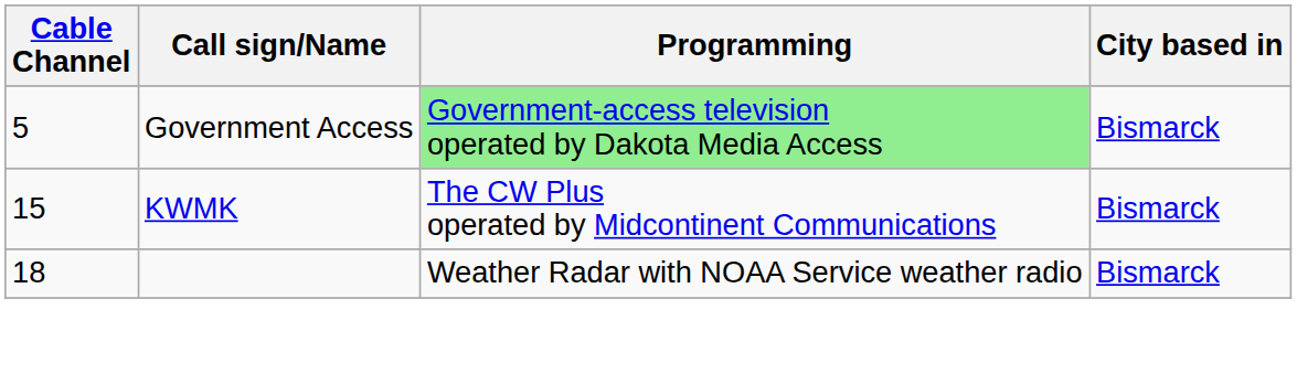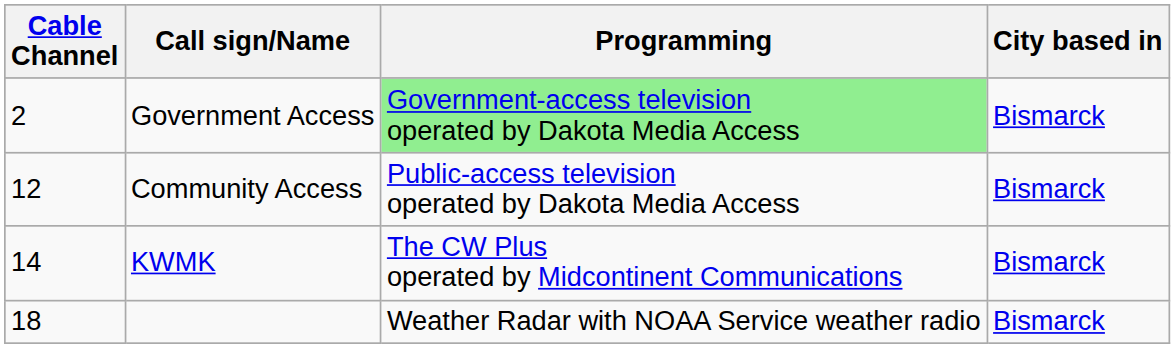 <table class="wikitable">
 <tr>
 <th><a href='#'>Cable</a><br>Channel</th>
 <th>Call sign/Name</th>
 <th>Programming</th>
 <th>City based in</th>
 </tr>
 <tr>
-<td>5</td>
+<td>2</td>
 <td>Government Access</td>
 <td style="background: lightgreen;"><a href='#'>Government-access television</a><br>operated by Dakota Media Access</td>
 <td><a href='#'>Bismarck</a></td>
 </tr>
 <tr>
-<td>15</td>
+<td>12</td>
+<td>Community Access</td>
+<td><a href='#'>Public-access television</a><br>operated by Dakota Media Access</td>
+<td><a href='#'>Bismarck</a></td>
+</tr>
+<tr>
+<td>14</td>
 <td><a href='#'>KWMK</a></td>
 <td><a href='#'>The CW Plus</a><br>operated by <a href='#'>Midcontinent Communications</a></td>
 <td><a href='#'>Bismarck</a></td>
 </tr>
 <tr>
 <td>18</td>
 <td></td>
 <td>Weather Radar with NOAA Service weather radio</td>
 <td><a href='#'>Bismarck</a></td>
 </tr>
 </table>
